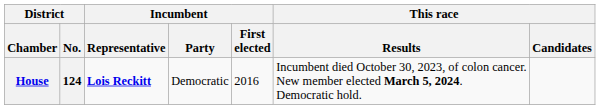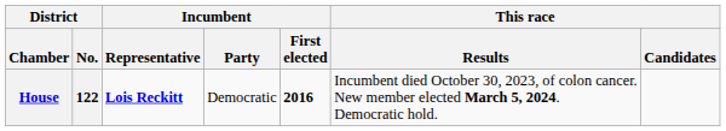 <table class="wikitable sortable">
 <tr valign=bottom>
 <th colspan="2">District</th>
 <th colspan="3">Incumbent</th>
 <th colspan="2">This race</th>
 </tr>
 <tr valign=bottom>
 <th>Chamber</th>
 <th>No.</th>
 <th>Representative</th>
 <th>Party</th>
 <th>First<br>elected</th>
 <th>Results</th>
 <th>Candidates</th>
 </tr>
 <tr>
 <th><a href='#'>House</a></th>
-<th>124</th>
+<th>122</th>
 <td><strong><a href='#'>Lois Reckitt</a></strong></td>
 <td>Democratic</td>
-<td>2016</td>
+<td><strong>2016</strong></td>
 <td>Incumbent died October 30, 2023, of colon cancer.<br>New member elected <strong>March 5, 2024</strong>. <br>Democratic hold.</td>
 <td nowrap></td>
 </tr>
 </table>
